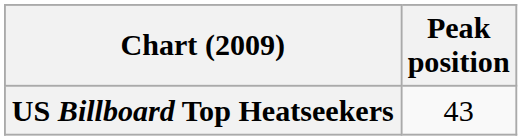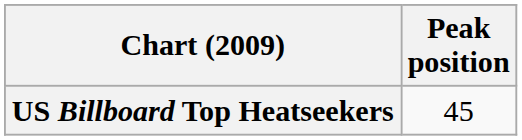 <table class="wikitable plainrowheaders">
 <tr>
 <th>Chart (2009)</th>
 <th>Peak<br>position</th>
 </tr>
 <tr>
 <th scope="row">US <em>Billboard</em> Top Heatseekers</th>
-<td align="center">43</td>
+<td align="center">45</td>
 </tr>
 </table>
